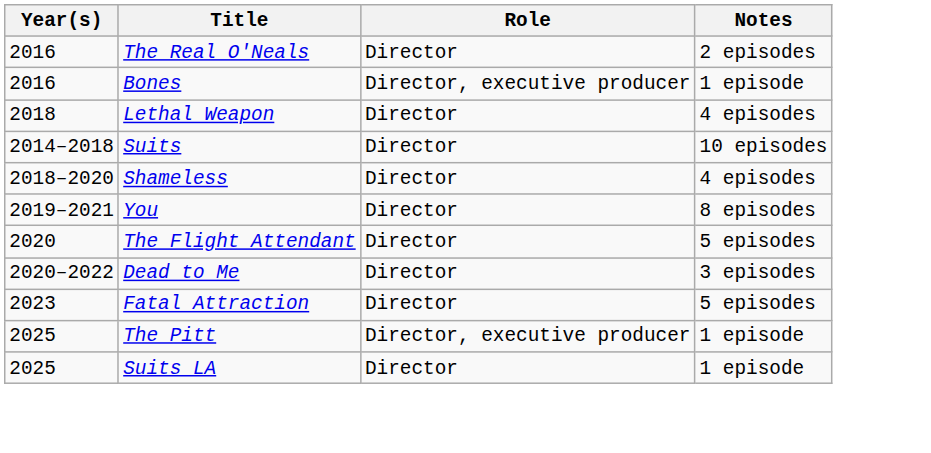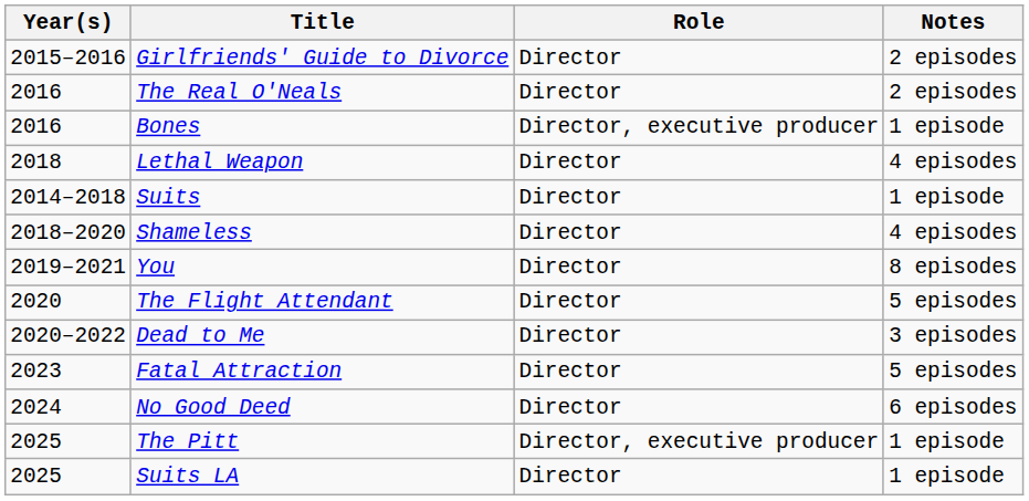 <table class="wikitable">
 <tr>
 <th>Year(s)</th>
 <th>Title</th>
 <th>Role</th>
 <th>Notes</th>
+</tr>
+<tr>
+<td>2015–2016</td>
+<td><em><a href='#'>Girlfriends' Guide to Divorce</a></em></td>
+<td>Director</td>
+<td>2 episodes</td>
 </tr>
 <tr>
 <td>2016</td>
 <td><em><a href='#'>The Real O'Neals</a></em></td>
 <td>Director</td>
 <td>2 episodes</td>
 </tr>
 <tr>
 <td>2016</td>
 <td><em><a href='#'>Bones</a></em></td>
 <td>Director, executive producer</td>
 <td>1 episode</td>
 </tr>
 <tr>
 <td>2018</td>
 <td><em><a href='#'>Lethal Weapon</a></em></td>
 <td>Director</td>
 <td>4 episodes</td>
 </tr>
 <tr>
 <td>2014–2018</td>
 <td><em><a href='#'>Suits</a></em></td>
 <td>Director</td>
-<td>10 episodes</td>
+<td>1 episode</td>
 </tr>
 <tr>
 <td>2018–2020</td>
 <td><em><a href='#'>Shameless</a></em></td>
 <td>Director</td>
 <td>4 episodes</td>
 </tr>
 <tr>
 <td>2019–2021</td>
 <td><em><a href='#'>You</a></em></td>
 <td>Director</td>
 <td>8 episodes</td>
 </tr>
 <tr>
 <td>2020</td>
 <td><em><a href='#'>The Flight Attendant</a></em></td>
 <td>Director</td>
 <td>5 episodes</td>
 </tr>
 <tr>
 <td>2020–2022</td>
 <td><em><a href='#'>Dead to Me</a></em></td>
 <td>Director</td>
 <td>3 episodes</td>
 </tr>
 <tr>
 <td>2023</td>
 <td><em><a href='#'>Fatal Attraction</a></em></td>
 <td>Director</td>
 <td>5 episodes</td>
 </tr>
 <tr>
+<td>2024</td>
+<td><a href='#'><em>No Good Deed</em></a></td>
+<td>Director</td>
+<td>6 episodes</td>
+</tr>
+<tr>
 <td>2025</td>
 <td><a href='#'><em>The Pitt</em></a></td>
 <td>Director, executive producer</td>
 <td>1 episode</td>
 </tr>
 <tr>
 <td>2025</td>
 <td><em><a href='#'>Suits LA</a></em></td>
 <td>Director</td>
 <td>1 episode</td>
 </tr>
 </table>
